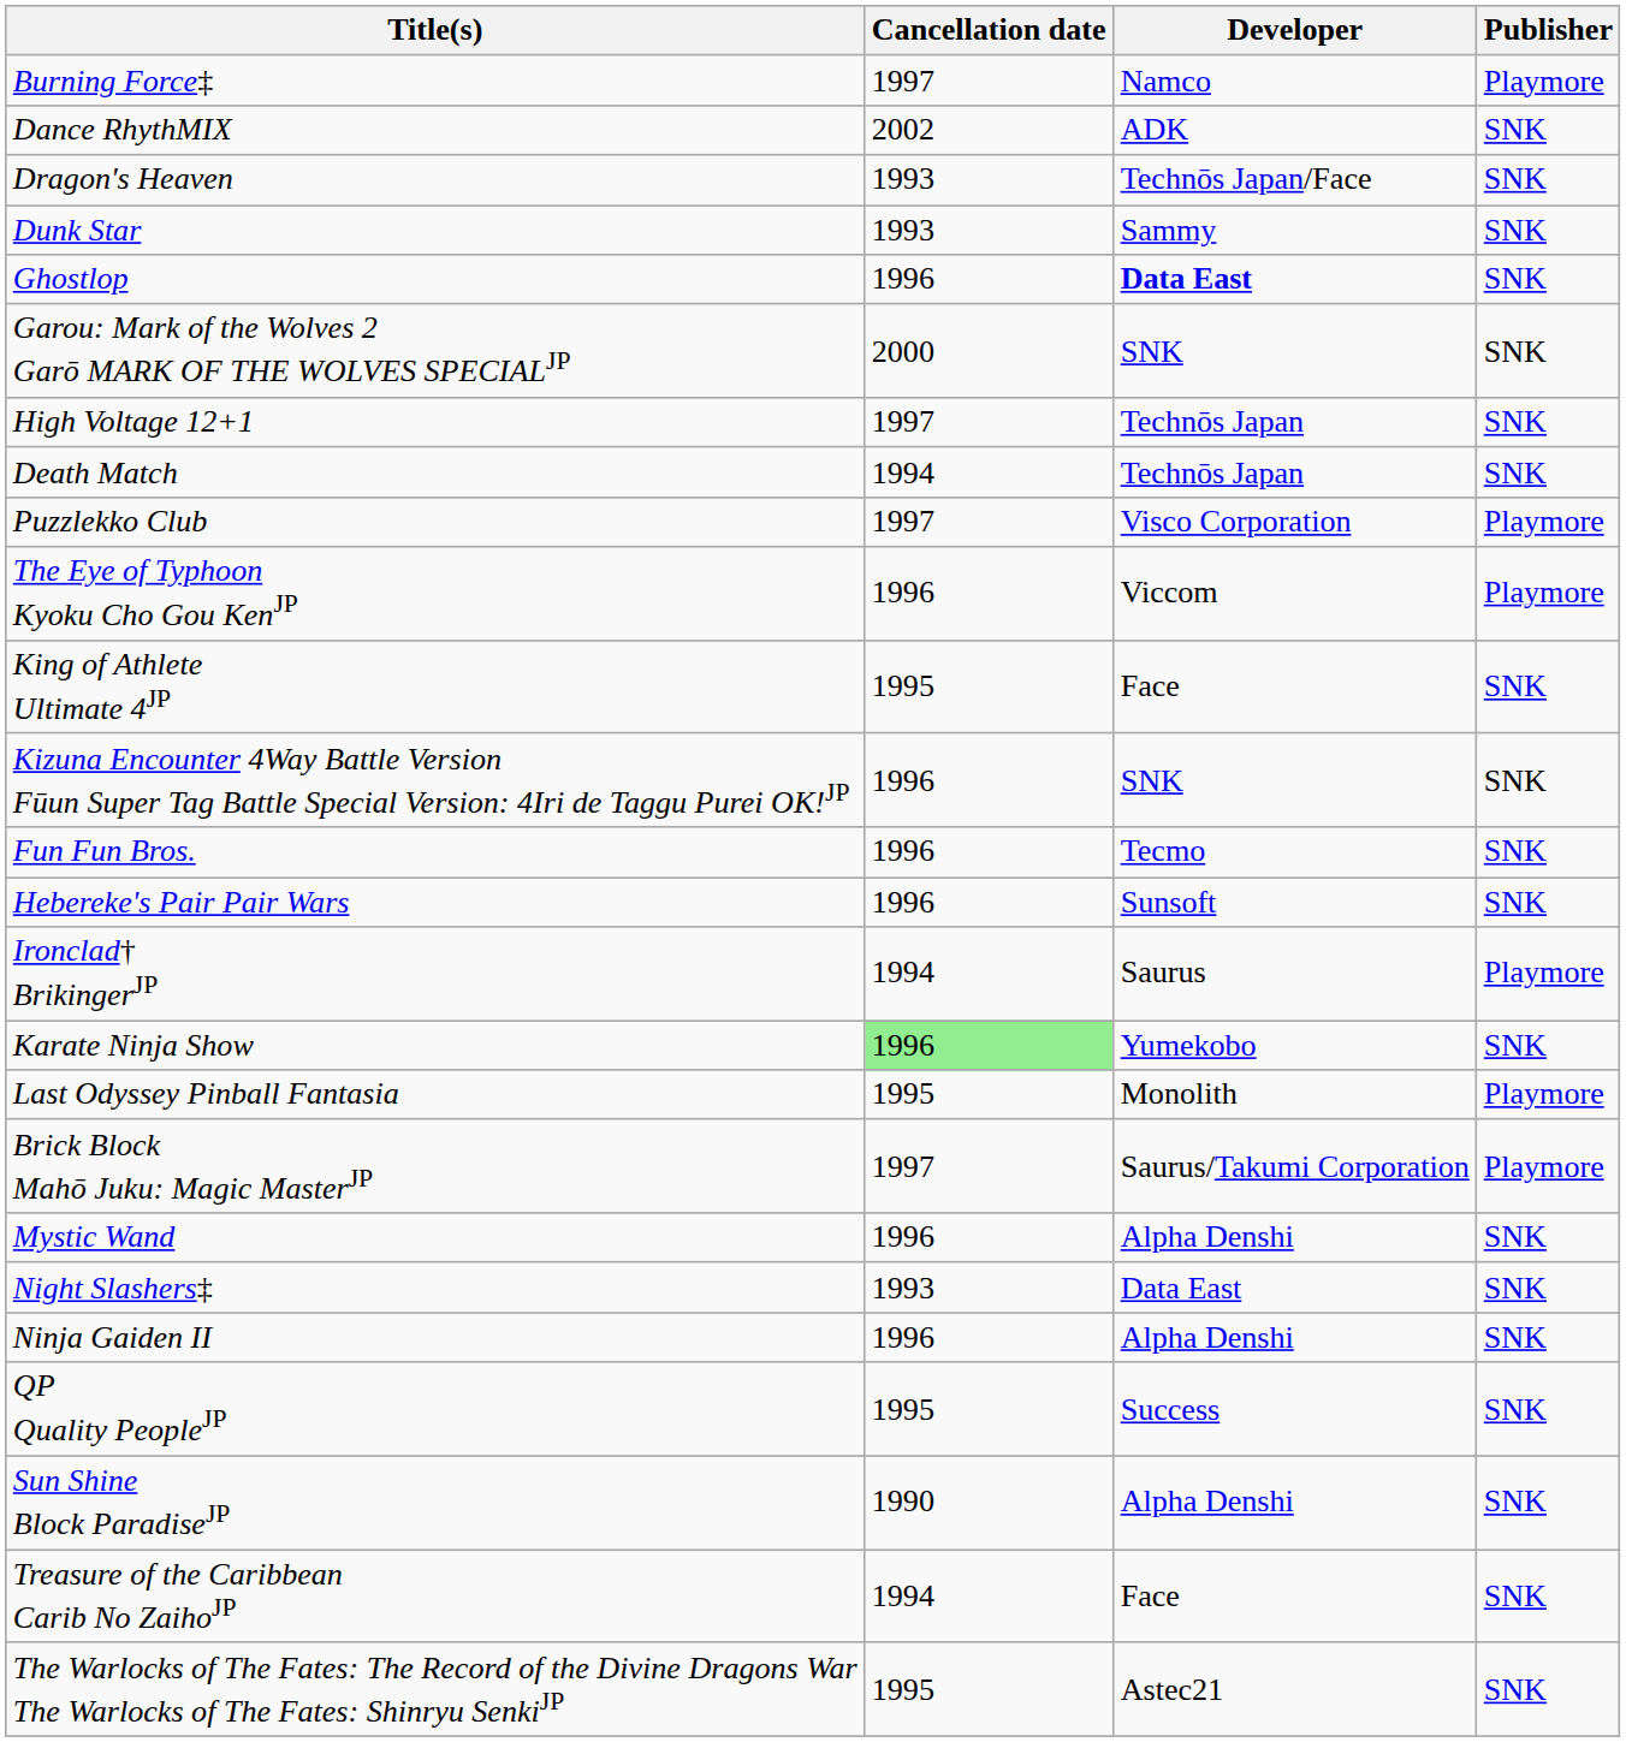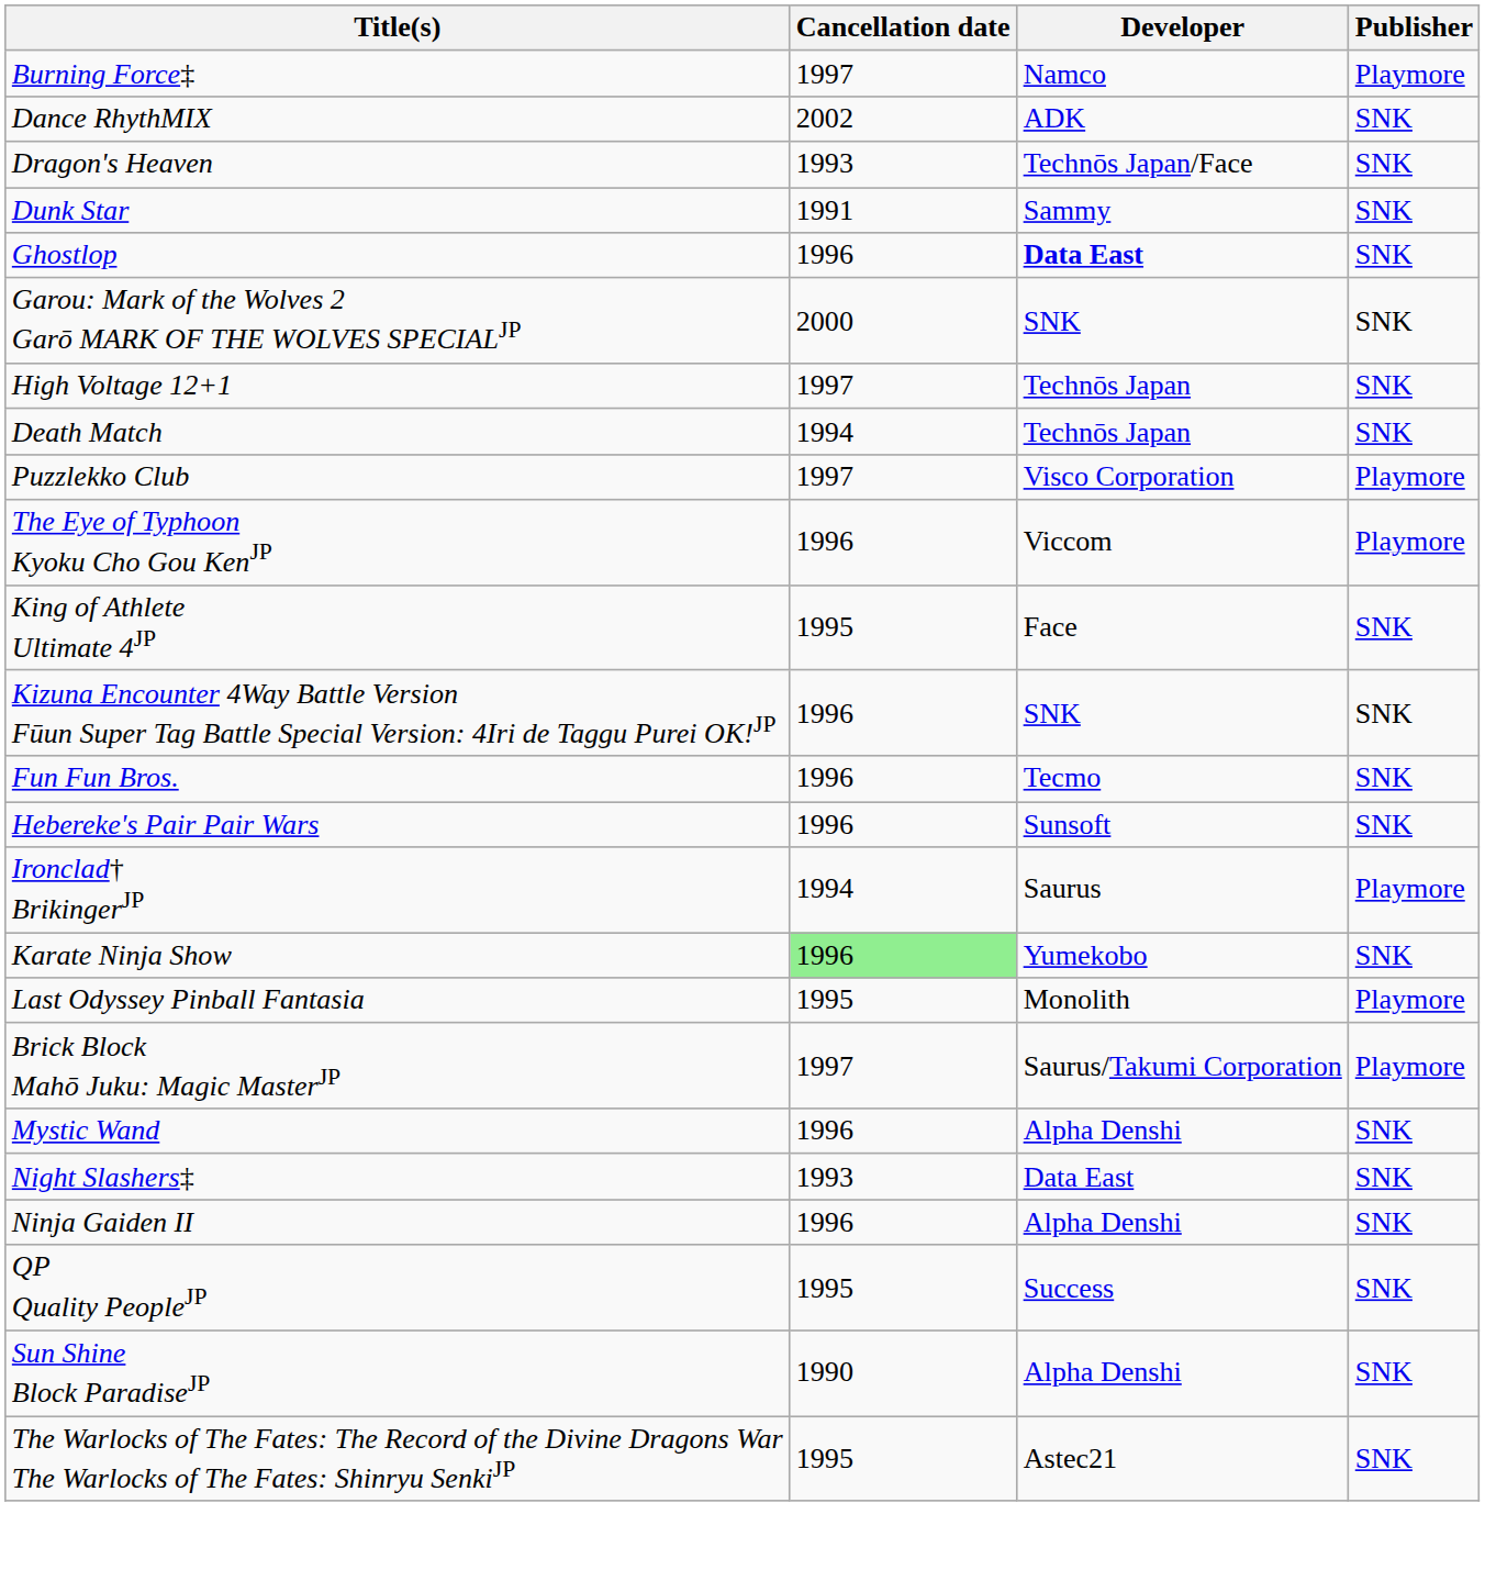 <table class="wikitable">
 <tr>
 <th>Title(s)</th>
 <th>Cancellation date</th>
 <th>Developer</th>
 <th>Publisher</th>
 </tr>
 <tr>
 <td><em><a href='#'>Burning Force</a></em>‡</td>
 <td>1997</td>
 <td><a href='#'>Namco</a></td>
 <td><a href='#'>Playmore</a></td>
 </tr>
 <tr>
 <td><em>Dance RhythMIX</em></td>
 <td>2002</td>
 <td><a href='#'>ADK</a></td>
 <td><a href='#'>SNK</a></td>
 </tr>
 <tr>
 <td><em>Dragon's Heaven</em></td>
 <td>1993</td>
 <td><a href='#'>Technōs Japan</a>/Face</td>
 <td><a href='#'>SNK</a></td>
 </tr>
 <tr>
 <td><em><a href='#'>Dunk Star</a></em></td>
-<td>1993</td>
+<td>1991</td>
 <td><a href='#'>Sammy</a></td>
 <td><a href='#'>SNK</a></td>
 </tr>
 <tr>
 <td><em><a href='#'>Ghostlop</a></em></td>
 <td>1996</td>
 <td><strong><a href='#'>Data East</a></strong></td>
 <td><a href='#'>SNK</a></td>
 </tr>
 <tr>
 <td><em>Garou: Mark of the Wolves 2</em><br><em>Garō MARK OF THE WOLVES SPECIAL</em><sup>JP</sup></td>
 <td>2000</td>
 <td><a href='#'>SNK</a></td>
 <td>SNK</td>
 </tr>
 <tr>
 <td><em>High Voltage 12+1</em></td>
 <td>1997</td>
 <td><a href='#'>Technōs Japan</a></td>
 <td><a href='#'>SNK</a></td>
 </tr>
 <tr>
 <td><em>Death Match</em></td>
 <td>1994</td>
 <td><a href='#'>Technōs Japan</a></td>
 <td><a href='#'>SNK</a></td>
 </tr>
 <tr>
 <td><em>Puzzlekko Club</em></td>
 <td>1997</td>
 <td><a href='#'>Visco Corporation</a></td>
 <td><a href='#'>Playmore</a></td>
 </tr>
 <tr>
 <td><em><a href='#'>The Eye of Typhoon</a></em><br><em>Kyoku Cho Gou Ken</em><sup>JP</sup></td>
 <td>1996</td>
 <td>Viccom</td>
 <td><a href='#'>Playmore</a></td>
 </tr>
 <tr>
 <td><em>King of Athlete</em><br><em>Ultimate 4</em><sup>JP</sup></td>
 <td>1995</td>
 <td>Face</td>
 <td><a href='#'>SNK</a></td>
 </tr>
 <tr>
 <td><em><a href='#'>Kizuna Encounter</a> 4Way Battle Version</em><br><em>Fūun Super Tag Battle Special Version: 4Iri de Taggu Purei OK!</em><sup>JP</sup></td>
 <td>1996</td>
 <td><a href='#'>SNK</a></td>
 <td>SNK</td>
 </tr>
 <tr>
 <td><em><a href='#'>Fun Fun Bros.</a></em></td>
 <td>1996</td>
 <td><a href='#'>Tecmo</a></td>
 <td><a href='#'>SNK</a></td>
 </tr>
 <tr>
 <td><em><a href='#'>Hebereke's Pair Pair Wars</a></em></td>
 <td>1996</td>
 <td><a href='#'>Sunsoft</a></td>
 <td><a href='#'>SNK</a></td>
 </tr>
 <tr>
 <td><em><a href='#'>Ironclad</a></em>†<br><em>Brikinger</em><sup>JP</sup></td>
 <td>1994</td>
 <td>Saurus</td>
 <td><a href='#'>Playmore</a></td>
 </tr>
 <tr>
 <td><em>Karate Ninja Show</em></td>
 <td style="background: lightgreen;">1996</td>
 <td><a href='#'>Yumekobo</a></td>
 <td><a href='#'>SNK</a></td>
 </tr>
 <tr>
 <td><em>Last Odyssey Pinball Fantasia</em></td>
 <td>1995</td>
 <td>Monolith</td>
 <td><a href='#'>Playmore</a></td>
 </tr>
 <tr>
 <td><em>Brick Block</em><br><em>Mahō Juku: Magic Master</em><sup>JP</sup></td>
 <td>1997</td>
 <td>Saurus/<a href='#'>Takumi Corporation</a></td>
 <td><a href='#'>Playmore</a></td>
 </tr>
 <tr>
 <td><em><a href='#'>Mystic Wand</a></em></td>
 <td>1996</td>
 <td><a href='#'>Alpha Denshi</a></td>
 <td><a href='#'>SNK</a></td>
 </tr>
 <tr>
 <td><em><a href='#'>Night Slashers</a></em>‡</td>
 <td>1993</td>
 <td><a href='#'>Data East</a></td>
 <td><a href='#'>SNK</a></td>
 </tr>
 <tr>
 <td><em>Ninja Gaiden II</em></td>
 <td>1996</td>
 <td><a href='#'>Alpha Denshi</a></td>
 <td><a href='#'>SNK</a></td>
 </tr>
 <tr>
 <td><em>QP</em><br><em>Quality People</em><sup>JP</sup></td>
 <td>1995</td>
 <td><a href='#'>Success</a></td>
 <td><a href='#'>SNK</a></td>
 </tr>
 <tr>
 <td><em><a href='#'>Sun Shine</a></em><br><em>Block Paradise</em><sup>JP</sup></td>
 <td>1990</td>
 <td><a href='#'>Alpha Denshi</a></td>
 <td><a href='#'>SNK</a></td>
 </tr>
 <tr>
-<td><em>Treasure of the Caribbean</em><br><em>Carib No Zaiho</em><sup>JP</sup></td>
-<td>1994</td>
-<td>Face</td>
-<td><a href='#'>SNK</a></td>
-</tr>
-<tr>
 <td><em>The Warlocks of The Fates: The Record of the Divine Dragons War</em><br><em>The Warlocks of The Fates: Shinryu Senki</em><sup>JP</sup></td>
 <td>1995</td>
 <td>Astec21</td>
 <td><a href='#'>SNK</a></td>
 </tr>
 </table>
